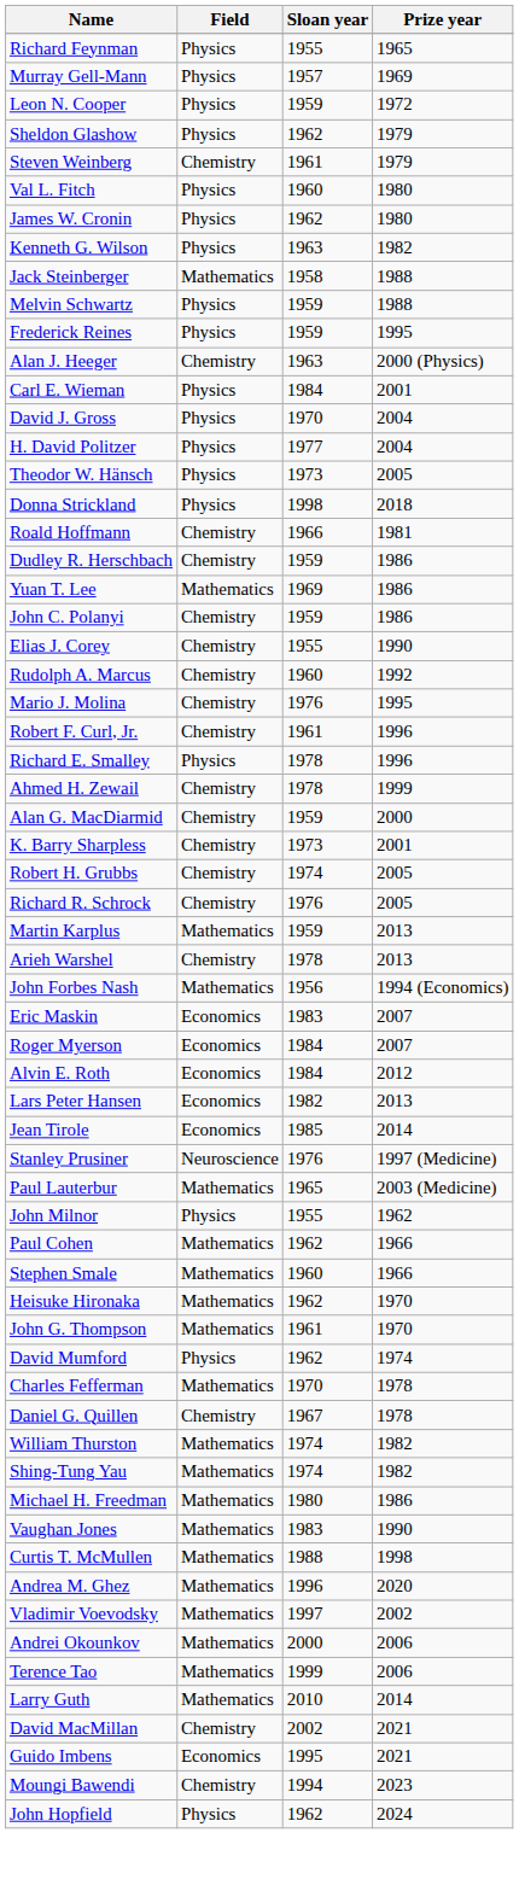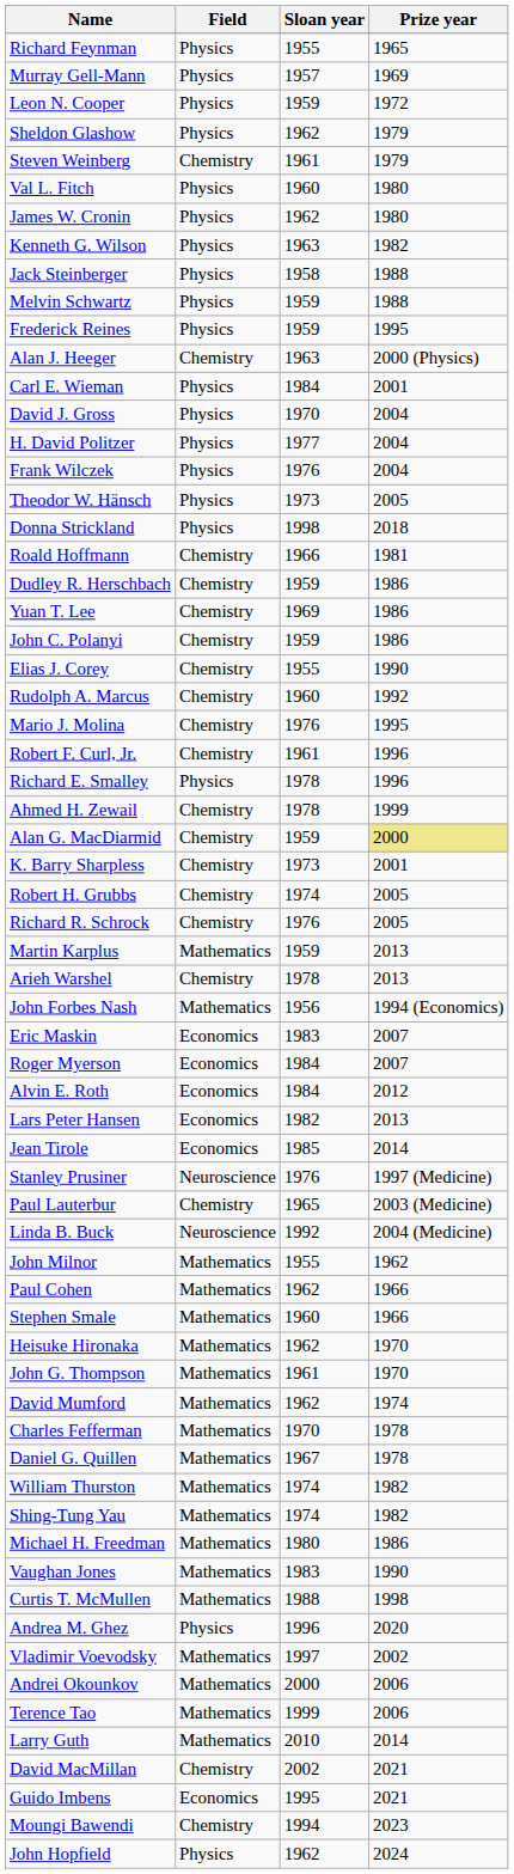 <table class="wikitable sortable">
 <tr>
 <th data-sort-type="text">Name</th>
 <th data-sort-type="text">Field</th>
 <th data-sort-type="number">Sloan year</th>
 <th data-sort-type="number">Prize year</th>
 </tr>
 <tr>
 </tr>
 <tr>
 <td data-sort-value="Feynman"><a href='#'>Richard Feynman</a></td>
 <td>Physics</td>
 <td>1955</td>
 <td>1965</td>
 </tr>
 <tr>
 <td data-sort-value="Gell-Mann"><a href='#'>Murray Gell-Mann</a></td>
 <td>Physics</td>
 <td>1957</td>
 <td>1969</td>
 </tr>
 <tr>
 <td data-sort-value="Cooper"><a href='#'>Leon N. Cooper</a></td>
 <td>Physics</td>
 <td>1959</td>
 <td>1972</td>
 </tr>
 <tr>
 <td data-sort-value="Glashow"><a href='#'>Sheldon Glashow</a></td>
 <td>Physics</td>
 <td>1962</td>
 <td>1979</td>
 </tr>
 <tr>
 <td data-sort-value="Weinberg"><a href='#'>Steven Weinberg</a></td>
 <td>Chemistry</td>
 <td>1961</td>
 <td>1979</td>
 </tr>
 <tr>
 <td data-sort-value="Fitch"><a href='#'>Val L. Fitch</a></td>
 <td>Physics</td>
 <td>1960</td>
 <td>1980</td>
 </tr>
 <tr>
 <td data-sort-value="Cronin"><a href='#'>James W. Cronin</a></td>
 <td>Physics</td>
 <td>1962</td>
 <td>1980</td>
 </tr>
 <tr>
 <td data-sort-value="Wilson"><a href='#'>Kenneth G. Wilson</a></td>
 <td>Physics</td>
 <td>1963</td>
 <td>1982</td>
 </tr>
 <tr>
 <td data-sort-value="Steinberger"><a href='#'>Jack Steinberger</a></td>
-<td>Mathematics</td>
+<td>Physics</td>
 <td>1958</td>
 <td>1988</td>
 </tr>
 <tr>
 <td data-sort-value="Schwartz"><a href='#'>Melvin Schwartz</a></td>
 <td>Physics</td>
 <td>1959</td>
 <td>1988</td>
 </tr>
 <tr>
 <td data-sort-value="Reines"><a href='#'>Frederick Reines</a></td>
 <td>Physics</td>
 <td>1959</td>
 <td>1995</td>
 </tr>
 <tr>
 <td data-sort-value="Heeger"><a href='#'>Alan J. Heeger</a></td>
 <td>Chemistry</td>
 <td>1963</td>
 <td>2000 (Physics)</td>
 </tr>
 <tr>
 <td data-sort-value="Wieman"><a href='#'>Carl E. Wieman</a></td>
 <td>Physics</td>
 <td>1984</td>
 <td>2001</td>
 </tr>
 <tr>
 <td data-sort-value="Gross"><a href='#'>David J. Gross</a></td>
 <td>Physics</td>
 <td>1970</td>
 <td>2004</td>
 </tr>
 <tr>
 <td data-sort-value="Politzer"><a href='#'>H. David Politzer</a></td>
 <td>Physics</td>
 <td>1977</td>
 <td>2004</td>
 </tr>
 <tr>
+<td data-sort-value="Wilczek"><a href='#'>Frank Wilczek</a></td>
+<td>Physics</td>
+<td>1976</td>
+<td>2004</td>
+</tr>
+<tr>
 <td data-sort-value="Hansch"><a href='#'>Theodor W. Hänsch</a></td>
 <td>Physics</td>
 <td>1973</td>
 <td>2005</td>
 </tr>
 <tr>
 <td data-sort-value="Strickland"><a href='#'>Donna Strickland</a></td>
 <td>Physics</td>
 <td>1998</td>
 <td>2018</td>
 </tr>
 <tr>
 <td data-sort-value="Hoffmann"><a href='#'>Roald Hoffmann</a></td>
 <td>Chemistry</td>
 <td>1966</td>
 <td>1981</td>
 </tr>
 <tr>
 <td data-sort-value="Herschbach"><a href='#'>Dudley R. Herschbach</a></td>
 <td>Chemistry</td>
 <td>1959</td>
 <td>1986</td>
 </tr>
 <tr>
 <td data-sort-value="Lee"><a href='#'>Yuan T. Lee</a></td>
-<td>Mathematics</td>
+<td>Chemistry</td>
 <td>1969</td>
 <td>1986</td>
 </tr>
 <tr>
 <td data-sort-value="Polanyi"><a href='#'>John C. Polanyi</a></td>
 <td>Chemistry</td>
 <td>1959</td>
 <td>1986</td>
 </tr>
 <tr>
 <td data-sort-value="Corey"><a href='#'>Elias J. Corey</a></td>
 <td>Chemistry</td>
 <td>1955</td>
 <td>1990</td>
 </tr>
 <tr>
 <td data-sort-value="Marcus"><a href='#'>Rudolph A. Marcus</a></td>
 <td>Chemistry</td>
 <td>1960</td>
 <td>1992</td>
 </tr>
 <tr>
 <td data-sort-value="Molina"><a href='#'>Mario J. Molina</a></td>
 <td>Chemistry</td>
 <td>1976</td>
 <td>1995</td>
 </tr>
 <tr>
 <td data-sort-value="Curl"><a href='#'>Robert F. Curl, Jr.</a></td>
 <td>Chemistry</td>
 <td>1961</td>
 <td>1996</td>
 </tr>
 <tr>
 <td data-sort-value="Smalley"><a href='#'>Richard E. Smalley</a></td>
 <td>Physics</td>
 <td>1978</td>
 <td>1996</td>
 </tr>
 <tr>
 <td data-sort-value="Zewail"><a href='#'>Ahmed H. Zewail</a></td>
 <td>Chemistry</td>
 <td>1978</td>
 <td>1999</td>
 </tr>
 <tr>
 <td data-sort-value="MacDiarmid"><a href='#'>Alan G. MacDiarmid</a></td>
 <td>Chemistry</td>
 <td>1959</td>
-<td>2000</td>
+<td style="background: khaki;">2000</td>
 </tr>
 <tr>
 <td data-sort-value="Sharpless"><a href='#'>K. Barry Sharpless</a></td>
 <td>Chemistry</td>
 <td>1973</td>
 <td>2001</td>
 </tr>
 <tr>
 <td data-sort-value="Grubbs"><a href='#'>Robert H. Grubbs</a></td>
 <td>Chemistry</td>
 <td>1974</td>
 <td>2005</td>
 </tr>
 <tr>
 <td data-sort-value="Schrock"><a href='#'>Richard R. Schrock</a></td>
 <td>Chemistry</td>
 <td>1976</td>
 <td>2005</td>
 </tr>
 <tr>
 <td data-sort-value="Karplus"><a href='#'>Martin Karplus</a></td>
 <td>Mathematics</td>
 <td>1959</td>
 <td>2013</td>
 </tr>
 <tr>
 <td data-sort-value="Warshel"><a href='#'>Arieh Warshel</a></td>
 <td>Chemistry</td>
 <td>1978</td>
 <td>2013</td>
 </tr>
 <tr>
 <td data-sort-value="Nash"><a href='#'>John Forbes Nash</a></td>
 <td>Mathematics</td>
 <td>1956</td>
 <td>1994 (Economics)</td>
 </tr>
 <tr>
 <td data-sort-value="Maskin"><a href='#'>Eric Maskin</a></td>
 <td>Economics</td>
 <td>1983</td>
 <td>2007</td>
 </tr>
 <tr>
 <td data-sort-value="Myerson"><a href='#'>Roger Myerson</a></td>
 <td>Economics</td>
 <td>1984</td>
 <td>2007</td>
 </tr>
 <tr>
 <td data-sort-value="Roth"><a href='#'>Alvin E. Roth</a></td>
 <td>Economics</td>
 <td>1984</td>
 <td>2012</td>
 </tr>
 <tr>
 <td data-sort-value="Hansen"><a href='#'>Lars Peter Hansen</a></td>
 <td>Economics</td>
 <td>1982</td>
 <td>2013</td>
 </tr>
 <tr>
 <td data-sort-value="Tirole"><a href='#'>Jean Tirole</a></td>
 <td>Economics</td>
 <td>1985</td>
 <td>2014</td>
 </tr>
 <tr>
 <td data-sort-value="Prusiner"><a href='#'>Stanley Prusiner</a></td>
 <td>Neuroscience</td>
 <td>1976</td>
 <td>1997 (Medicine)</td>
 </tr>
 <tr>
 <td data-sort-value="Lauterbur"><a href='#'>Paul Lauterbur</a></td>
-<td>Mathematics</td>
+<td>Chemistry</td>
 <td>1965</td>
 <td>2003 (Medicine)</td>
 </tr>
 <tr>
+<td data-sort-value="Buck"><a href='#'>Linda B. Buck</a></td>
+<td>Neuroscience</td>
+<td>1992</td>
+<td>2004 (Medicine)</td>
+</tr>
+<tr>
 <td data-sort-value="Milnor"><a href='#'>John Milnor</a></td>
-<td>Physics</td>
+<td>Mathematics</td>
 <td>1955</td>
 <td>1962</td>
 </tr>
 <tr>
 <td data-sort-value="Cohen"><a href='#'>Paul Cohen</a></td>
 <td>Mathematics</td>
 <td>1962</td>
 <td>1966</td>
 </tr>
 <tr>
 <td data-sort-value="Smale"><a href='#'>Stephen Smale</a></td>
 <td>Mathematics</td>
 <td>1960</td>
 <td>1966</td>
 </tr>
 <tr>
 <td data-sort-value="Hironaka"><a href='#'>Heisuke Hironaka</a></td>
 <td>Mathematics</td>
 <td>1962</td>
 <td>1970</td>
 </tr>
 <tr>
 <td data-sort-value="Thompson"><a href='#'>John G. Thompson</a></td>
 <td>Mathematics</td>
 <td>1961</td>
 <td>1970</td>
 </tr>
 <tr>
 <td data-sort-value="Mumford"><a href='#'>David Mumford</a></td>
-<td>Physics</td>
+<td>Mathematics</td>
 <td>1962</td>
 <td>1974</td>
 </tr>
 <tr>
 <td data-sort-value="Fefferman"><a href='#'>Charles Fefferman</a></td>
 <td>Mathematics</td>
 <td>1970</td>
 <td>1978</td>
 </tr>
 <tr>
 <td data-sort-value="Quillen"><a href='#'>Daniel G. Quillen</a></td>
-<td>Chemistry</td>
+<td>Mathematics</td>
 <td>1967</td>
 <td>1978</td>
 </tr>
 <tr>
 <td data-sort-value="Thurston"><a href='#'>William Thurston</a></td>
 <td>Mathematics</td>
 <td>1974</td>
 <td>1982</td>
 </tr>
 <tr>
 <td data-sort-value="Yau"><a href='#'>Shing-Tung Yau</a></td>
 <td>Mathematics</td>
 <td>1974</td>
 <td>1982</td>
 </tr>
 <tr>
 <td data-sort-value="Freedman"><a href='#'>Michael H. Freedman</a></td>
 <td>Mathematics</td>
 <td>1980</td>
 <td>1986</td>
 </tr>
 <tr>
 <td data-sort-value="Jones"><a href='#'>Vaughan Jones</a></td>
 <td>Mathematics</td>
 <td>1983</td>
 <td>1990</td>
 </tr>
 <tr>
 <td data-sort-value="McMullen"><a href='#'>Curtis T. McMullen</a></td>
 <td>Mathematics</td>
 <td>1988</td>
 <td>1998</td>
 </tr>
 <tr>
 <td data-sort-value="Ghez"><a href='#'>Andrea M. Ghez</a></td>
-<td>Mathematics</td>
+<td>Physics</td>
 <td>1996</td>
 <td>2020</td>
 </tr>
 <tr>
 <td data-sort-value="Voevodsky"><a href='#'>Vladimir Voevodsky</a></td>
 <td>Mathematics</td>
 <td>1997</td>
 <td>2002</td>
 </tr>
 <tr>
 <td data-sort-value="Okounkov"><a href='#'>Andrei Okounkov</a></td>
 <td>Mathematics</td>
 <td>2000</td>
 <td>2006</td>
 </tr>
 <tr>
 <td data-sort-value="Tao"><a href='#'>Terence Tao</a></td>
 <td>Mathematics</td>
 <td>1999</td>
 <td>2006</td>
 </tr>
 <tr>
 <td data-sort-value="Guth"><a href='#'>Larry Guth</a></td>
 <td>Mathematics</td>
 <td>2010</td>
 <td>2014</td>
 </tr>
 <tr>
 <td data-sort-value="MacMillan"><a href='#'>David MacMillan</a></td>
 <td>Chemistry</td>
 <td>2002</td>
 <td>2021</td>
 </tr>
 <tr>
 <td data-sort-value="Imbens"><a href='#'>Guido Imbens</a></td>
 <td>Economics</td>
 <td>1995</td>
 <td>2021</td>
 </tr>
 <tr>
 <td data-sort-value="Bawendi"><a href='#'>Moungi Bawendi</a></td>
 <td>Chemistry</td>
 <td>1994</td>
 <td>2023</td>
 </tr>
 <tr>
 <td data-sort-value="Hopfield"><a href='#'>John Hopfield</a></td>
 <td>Physics</td>
 <td>1962</td>
 <td>2024</td>
 </tr>
 </table>
